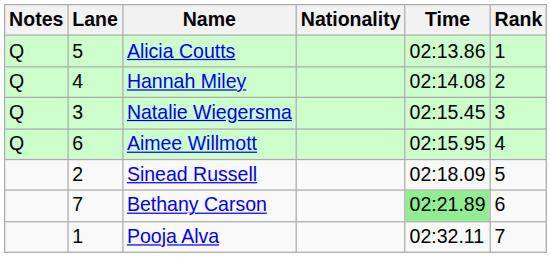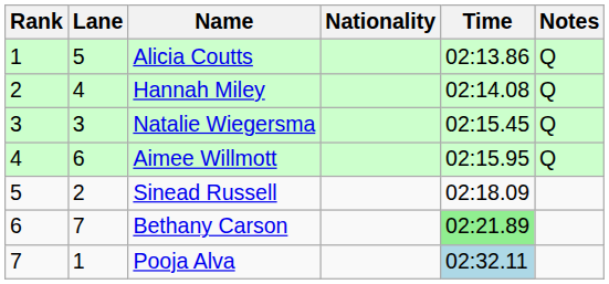 <table class="wikitable">
 <tr>
-<th>Notes</th>
+<th>Rank</th>
 <th>Lane</th>
 <th>Name</th>
 <th>Nationality</th>
 <th>Time</th>
-<th>Rank</th>
+<th>Notes</th>
 </tr>
 <tr bgcolor=ccffcc>
-<td>Q</td>
+<td>1</td>
 <td>5</td>
 <td><a href='#'>Alicia Coutts</a></td>
 <td></td>
 <td>02:13.86</td>
-<td>1</td>
+<td>Q</td>
 </tr>
 <tr bgcolor=ccffcc>
-<td>Q</td>
+<td>2</td>
 <td>4</td>
 <td><a href='#'>Hannah Miley</a></td>
 <td></td>
 <td>02:14.08</td>
-<td>2</td>
+<td>Q</td>
 </tr>
 <tr bgcolor=ccffcc>
-<td>Q</td>
+<td>3</td>
 <td>3</td>
 <td><a href='#'>Natalie Wiegersma</a></td>
 <td></td>
 <td>02:15.45</td>
-<td>3</td>
+<td>Q</td>
 </tr>
 <tr bgcolor=ccffcc>
-<td>Q</td>
+<td>4</td>
 <td>6</td>
 <td><a href='#'>Aimee Willmott</a></td>
 <td></td>
 <td>02:15.95</td>
-<td>4</td>
+<td>Q</td>
 </tr>
 <tr>
-<td></td>
+<td>5</td>
 <td>2</td>
 <td><a href='#'>Sinead Russell</a></td>
 <td></td>
 <td>02:18.09</td>
-<td>5</td>
+<td></td>
 </tr>
 <tr>
-<td></td>
+<td>6</td>
 <td>7</td>
 <td><a href='#'>Bethany Carson</a></td>
 <td></td>
 <td style="background: lightgreen;">02:21.89</td>
-<td>6</td>
+<td></td>
 </tr>
 <tr>
-<td></td>
+<td>7</td>
 <td>1</td>
 <td><a href='#'>Pooja Alva</a></td>
 <td></td>
-<td>02:32.11</td>
-<td>7</td>
+<td style="background: lightblue;">02:32.11</td>
+<td></td>
 </tr>
 </table>
